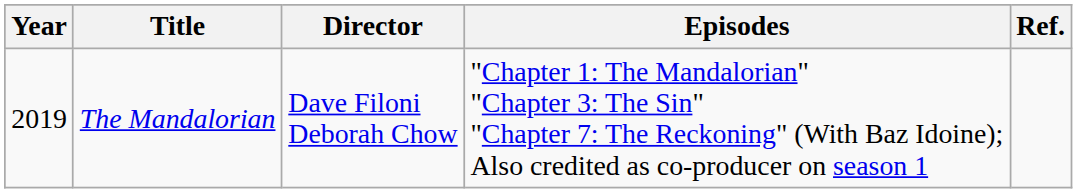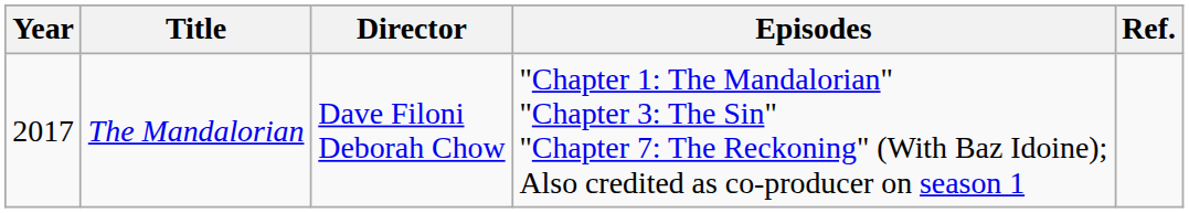 <table class="wikitable">
 <tr>
 <th>Year</th>
 <th>Title</th>
 <th>Director</th>
 <th>Episodes</th>
 <th>Ref.</th>
 </tr>
 <tr>
-<td>2019</td>
+<td>2017</td>
 <td><em><a href='#'>The Mandalorian</a></em></td>
 <td><a href='#'>Dave Filoni</a><br><a href='#'>Deborah Chow</a></td>
 <td>"<a href='#'>Chapter 1: The Mandalorian</a>"<br>"<a href='#'>Chapter 3: The Sin</a>"<br>"<a href='#'>Chapter 7: The Reckoning</a>" (With Baz Idoine);<br>Also credited as co-producer on <a href='#'>season 1</a></td>
 <td></td>
 </tr>
 </table>
